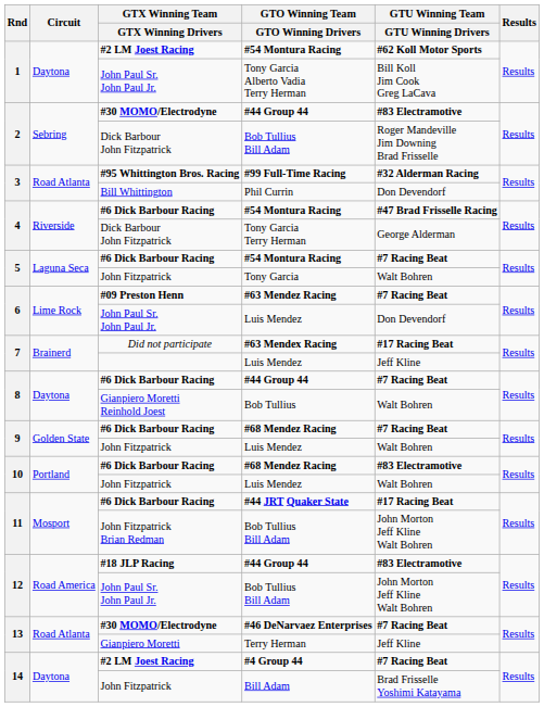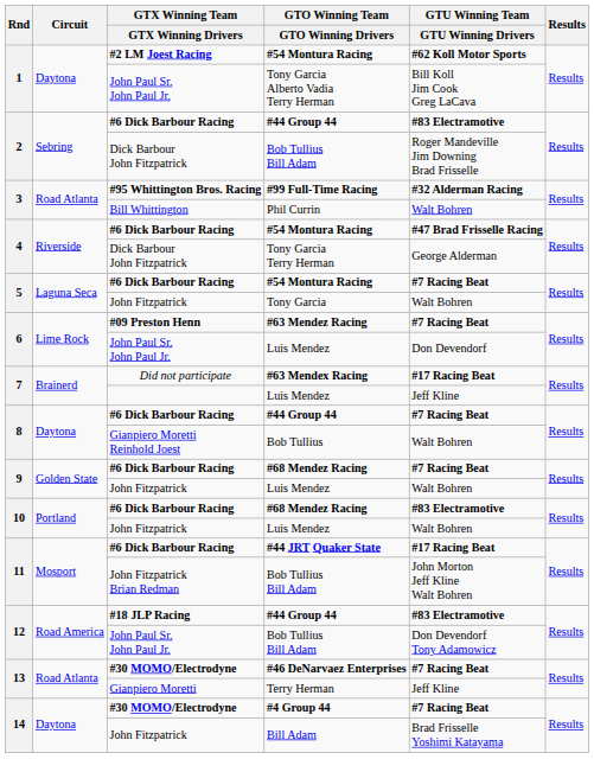 <table class="wikitable" style="font-size: 90%;">
 <tr>
 <th rowspan=2>Rnd</th>
 <th rowspan=2>Circuit</th>
 <th>GTX Winning Team</th>
 <th>GTO Winning Team</th>
 <th>GTU Winning Team</th>
 <th rowspan=2>Results</th>
 </tr>
 <tr>
 <th>GTX Winning Drivers</th>
 <th>GTO Winning Drivers</th>
 <th>GTU Winning Drivers</th>
 </tr>
 <tr>
 <th rowspan=2>1</th>
 <td rowspan=2><a href='#'>Daytona</a></td>
 <td><strong> #2 LM <a href='#'>Joest Racing</a></strong></td>
 <td><strong> #54 Montura Racing</strong></td>
 <td><strong> #62 Koll Motor Sports</strong></td>
 <td rowspan=2><a href='#'>Results</a></td>
 </tr>
 <tr>
 <td> <a href='#'>John Paul Sr.</a><br> <a href='#'>John Paul Jr.</a></td>
 <td> Tony Garcia<br> Alberto Vadia<br> Terry Herman</td>
 <td> Bill Koll<br> Jim Cook<br> Greg LaCava</td>
 </tr>
 <tr>
 <th rowspan=2>2</th>
 <td rowspan=2><a href='#'>Sebring</a></td>
-<td><strong> #30 <a href='#'>MOMO</a>/Electrodyne</strong></td>
+<td><strong> #6 Dick Barbour Racing</strong></td>
 <td><strong> #44 Group 44</strong></td>
 <td><strong> #83 Electramotive</strong></td>
 <td rowspan=2><a href='#'>Results</a></td>
 </tr>
 <tr>
 <td> Dick Barbour<br> John Fitzpatrick</td>
 <td> <a href='#'>Bob Tullius</a><br> <a href='#'>Bill Adam</a></td>
 <td> Roger Mandeville<br> Jim Downing<br> Brad Frisselle</td>
 </tr>
 <tr>
 <th rowspan=2>3</th>
 <td rowspan=2><a href='#'>Road Atlanta</a></td>
 <td><strong> #95 Whittington Bros. Racing</strong></td>
 <td><strong> #99 Full-Time Racing</strong></td>
 <td><strong> #32 Alderman Racing</strong></td>
 <td rowspan=2><a href='#'>Results</a></td>
 </tr>
 <tr>
 <td> <a href='#'>Bill Whittington</a></td>
 <td> Phil Currin</td>
-<td> Don Devendorf</td>
+<td> <a href='#'>Walt Bohren</a></td>
 </tr>
 <tr>
 <th rowspan=2>4</th>
 <td rowspan=2><a href='#'>Riverside</a></td>
 <td><strong> #6 Dick Barbour Racing</strong></td>
 <td><strong> #54 Montura Racing</strong></td>
 <td><strong> #47 Brad Frisselle Racing</strong></td>
 <td rowspan=2><a href='#'>Results</a></td>
 </tr>
 <tr>
 <td> Dick Barbour<br> John Fitzpatrick</td>
 <td> Tony Garcia<br> Terry Herman</td>
 <td> George Alderman</td>
 </tr>
 <tr>
 <th rowspan=2>5</th>
 <td rowspan=2><a href='#'>Laguna Seca</a></td>
 <td><strong> #6 Dick Barbour Racing</strong></td>
 <td><strong> #54 Montura Racing</strong></td>
 <td><strong> #7 Racing Beat</strong></td>
 <td rowspan=2><a href='#'>Results</a></td>
 </tr>
 <tr>
 <td> John Fitzpatrick</td>
 <td> Tony Garcia</td>
 <td> Walt Bohren</td>
 </tr>
 <tr>
 <th rowspan=2>6</th>
 <td rowspan=2><a href='#'>Lime Rock</a></td>
 <td><strong> #09 Preston Henn</strong></td>
 <td><strong> #63 Mendez Racing</strong></td>
 <td><strong> #7 Racing Beat</strong></td>
 <td rowspan=2><a href='#'>Results</a></td>
 </tr>
 <tr>
 <td> <a href='#'>John Paul Sr.</a><br> <a href='#'>John Paul Jr.</a></td>
 <td> Luis Mendez</td>
 <td> Don Devendorf</td>
 </tr>
 <tr>
 <th rowspan=2>7</th>
 <td rowspan=2><a href='#'>Brainerd</a></td>
 <td align="center"><em>Did not participate</em></td>
 <td><strong> #63 Mendex Racing</strong></td>
 <td><strong> #17 Racing Beat</strong></td>
 <td rowspan=2><a href='#'>Results</a></td>
 </tr>
 <tr>
 <td></td>
 <td> Luis Mendez</td>
 <td> Jeff Kline</td>
 </tr>
 <tr>
 <th rowspan=2>8</th>
 <td rowspan=2><a href='#'>Daytona</a></td>
 <td><strong> #6 Dick Barbour Racing</strong></td>
 <td><strong> #44 Group 44</strong></td>
 <td><strong> #7 Racing Beat</strong></td>
 <td rowspan=2><a href='#'>Results</a></td>
 </tr>
 <tr>
 <td> <a href='#'>Gianpiero Moretti</a><br> <a href='#'>Reinhold Joest</a></td>
 <td> Bob Tullius</td>
 <td> Walt Bohren</td>
 </tr>
 <tr>
 <th rowspan=2>9</th>
 <td rowspan=2><a href='#'>Golden State</a></td>
 <td><strong> #6 Dick Barbour Racing</strong></td>
 <td><strong> #68 Mendez Racing</strong></td>
 <td><strong> #7 Racing Beat</strong></td>
 <td rowspan=2><a href='#'>Results</a></td>
 </tr>
 <tr>
 <td> John Fitzpatrick</td>
 <td> Luis Mendez</td>
 <td> Walt Bohren</td>
 </tr>
 <tr>
 <th rowspan=2>10</th>
 <td rowspan=2><a href='#'>Portland</a></td>
 <td><strong> #6 Dick Barbour Racing</strong></td>
 <td><strong> #68 Mendez Racing</strong></td>
 <td><strong> #83 Electramotive</strong></td>
 <td rowspan=2><a href='#'>Results</a></td>
 </tr>
 <tr>
 <td> John Fitzpatrick</td>
 <td> Luis Mendez</td>
 <td> Walt Bohren</td>
 </tr>
 <tr>
 <th rowspan=2>11</th>
 <td rowspan=2><a href='#'>Mosport</a></td>
 <td><strong> #6 Dick Barbour Racing</strong></td>
 <td><strong> #44 <a href='#'>JRT</a> <a href='#'>Quaker State</a></strong></td>
 <td><strong> #17 Racing Beat</strong></td>
 <td rowspan=2><a href='#'>Results</a></td>
 </tr>
 <tr>
 <td> John Fitzpatrick<br> <a href='#'>Brian Redman</a></td>
 <td> Bob Tullius<br> <a href='#'>Bill Adam</a></td>
 <td> John Morton<br> Jeff Kline<br> Walt Bohren</td>
 </tr>
 <tr>
 <th rowspan=2>12</th>
 <td rowspan=2><a href='#'>Road America</a></td>
 <td><strong> #18 JLP Racing</strong></td>
 <td><strong> #44 Group 44</strong></td>
 <td><strong> #83 Electramotive</strong></td>
 <td rowspan=2><a href='#'>Results</a></td>
 </tr>
 <tr>
 <td> <a href='#'>John Paul Sr.</a><br> <a href='#'>John Paul Jr.</a></td>
 <td> Bob Tullius<br> <a href='#'>Bill Adam</a></td>
-<td> John Morton<br> Jeff Kline<br> Walt Bohren</td>
+<td> Don Devendorf<br> <a href='#'>Tony Adamowicz</a></td>
 </tr>
 <tr>
 <th rowspan=2>13</th>
 <td rowspan=2><a href='#'>Road Atlanta</a></td>
 <td><strong> #30 <a href='#'>MOMO</a>/Electrodyne</strong></td>
 <td><strong> #46 DeNarvaez Enterprises</strong></td>
 <td><strong> #7 Racing Beat</strong></td>
 <td rowspan=2><a href='#'>Results</a></td>
 </tr>
 <tr>
 <td> <a href='#'>Gianpiero Moretti</a></td>
 <td> Terry Herman</td>
 <td> Jeff Kline</td>
 </tr>
 <tr>
 <th rowspan=2>14</th>
 <td rowspan=2><a href='#'>Daytona</a></td>
-<td><strong> #2 LM <a href='#'>Joest Racing</a></strong></td>
+<td><strong> #30 <a href='#'>MOMO</a>/Electrodyne</strong></td>
 <td><strong> #4 Group 44</strong></td>
 <td><strong> #7 Racing Beat</strong></td>
 <td rowspan=2><a href='#'>Results</a></td>
 </tr>
 <tr>
 <td> John Fitzpatrick</td>
 <td> <a href='#'>Bill Adam</a></td>
 <td> Brad Frisselle<br> <a href='#'>Yoshimi Katayama</a></td>
 </tr>
 </table>
